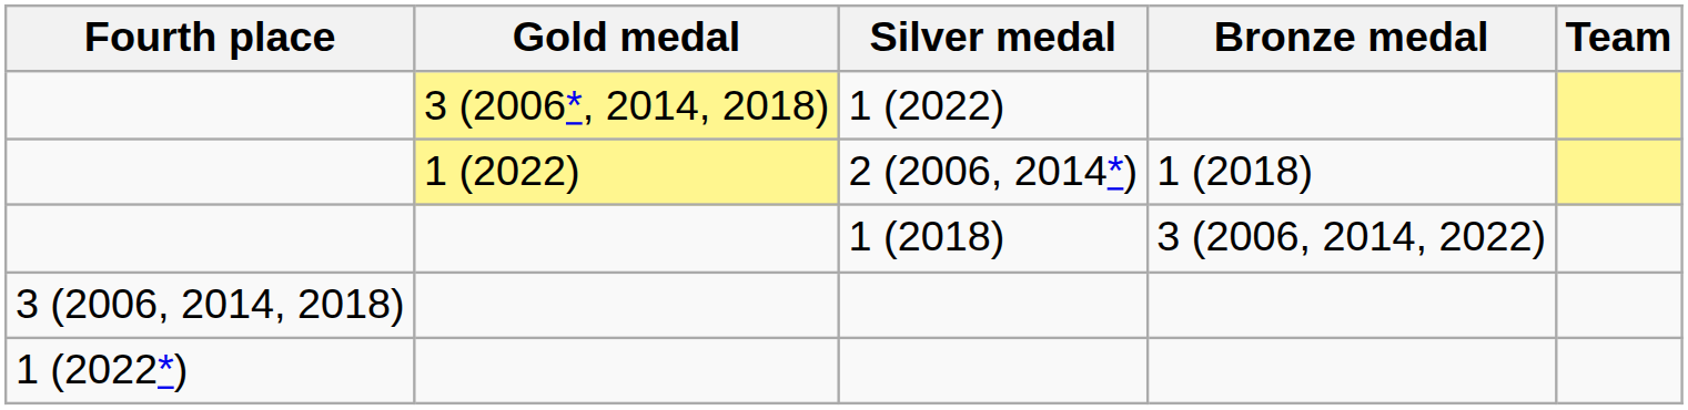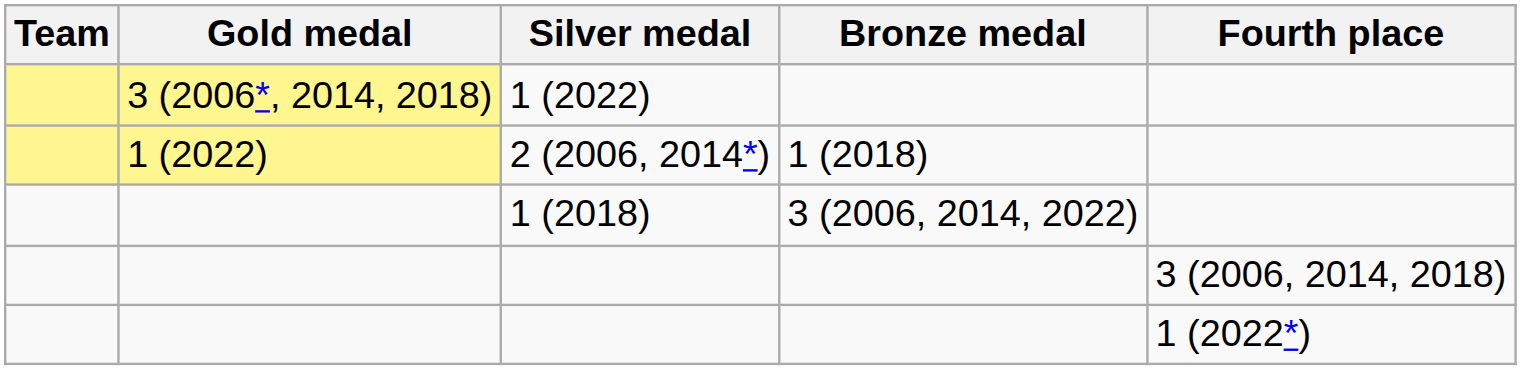 <table class="wikitable sortable">
 <tr>
-<th>Fourth place</th>
+<th>Team</th>
 <th>Gold medal</th>
 <th>Silver medal</th>
 <th>Bronze medal</th>
-<th>Team</th>
+<th>Fourth place</th>
 </tr>
 <tr>
-<td></td>
+<td bgcolor=#FFF68F></td>
 <td bgcolor=#FFF68F>3 (2006<a href='#'>*</a>, 2014, 2018)</td>
 <td>1 (2022)</td>
 <td></td>
-<td bgcolor=#FFF68F></td>
+<td></td>
 </tr>
 <tr>
-<td></td>
+<td bgcolor=#FFF68F></td>
 <td bgcolor=#FFF68F>1 (2022)</td>
 <td>2 (2006, 2014<a href='#'>*</a>)</td>
 <td>1 (2018)</td>
-<td bgcolor=#FFF68F></td>
+<td></td>
 </tr>
 <tr>
 <td></td>
 <td></td>
 <td>1 (2018)</td>
 <td>3 (2006, 2014, 2022)</td>
 <td></td>
 </tr>
 <tr>
-<td>3 (2006, 2014, 2018)</td>
 <td></td>
 <td></td>
 <td></td>
 <td></td>
+<td>3 (2006, 2014, 2018)</td>
 </tr>
 <tr>
-<td>1 (2022<a href='#'>*</a>)</td>
 <td></td>
 <td></td>
 <td></td>
 <td></td>
+<td>1 (2022<a href='#'>*</a>)</td>
 </tr>
 </table>
